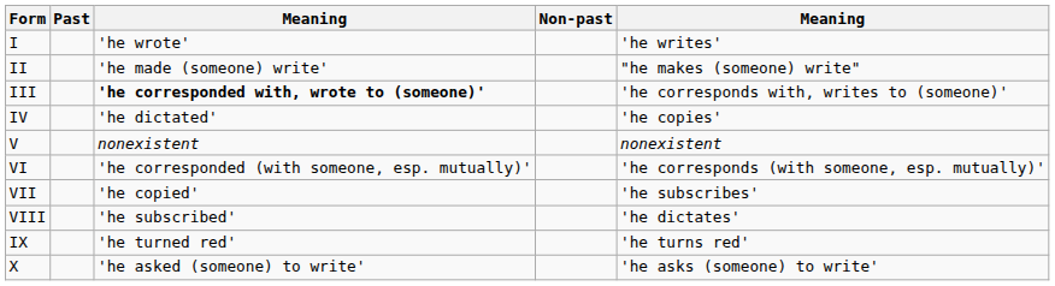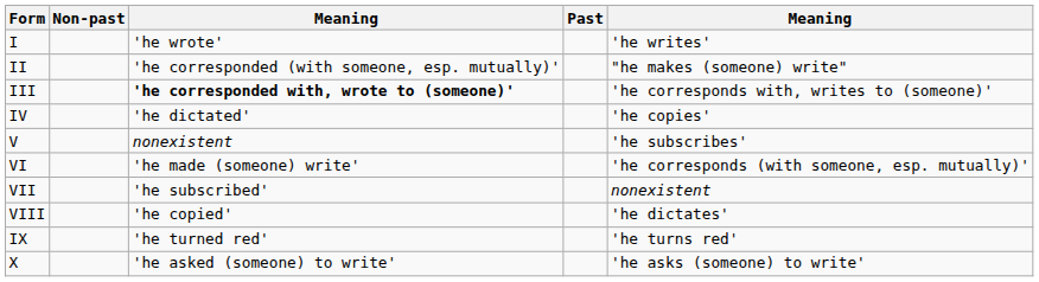 <table class="wikitable">
 <tr>
 <th>Form</th>
+<th>Non-past</th>
+<th>Meaning</th>
 <th>Past</th>
-<th>Meaning</th>
-<th>Non-past</th>
 <th>Meaning</th>
 </tr>
 <tr>
 <td>I</td>
 <td><em></em></td>
 <td>'he wrote'</td>
 <td><em></em></td>
 <td>'he writes'</td>
 </tr>
 <tr>
 <td>II</td>
 <td><em></em></td>
-<td>'he made (someone) write'</td>
+<td>'he corresponded (with someone, esp. mutually)'</td>
 <td><em></em></td>
 <td>"he makes (someone) write"</td>
 </tr>
 <tr>
 <td>III</td>
 <td><em></em></td>
 <td><strong>'he corresponded with, wrote to (someone)'</strong></td>
 <td><em></em></td>
 <td>'he corresponds with, writes to (someone)'</td>
 </tr>
 <tr>
 <td>IV</td>
 <td><em></em></td>
 <td>'he dictated'</td>
 <td><em></em></td>
 <td>'he copies'</td>
 </tr>
 <tr>
 <td>V</td>
 <td><em></em></td>
 <td><em>nonexistent</em></td>
 <td><em></em></td>
-<td><em>nonexistent</em></td>
+<td>'he subscribes'</td>
 </tr>
 <tr>
 <td>VI</td>
 <td><em></em></td>
-<td>'he corresponded (with someone, esp. mutually)'</td>
+<td>'he made (someone) write'</td>
 <td><em></em></td>
 <td>'he corresponds (with someone, esp. mutually)'</td>
 </tr>
 <tr>
 <td>VII</td>
 <td><em></em></td>
-<td>'he copied'</td>
+<td>'he subscribed'</td>
 <td><em></em></td>
-<td>'he subscribes'</td>
+<td><em>nonexistent</em></td>
 </tr>
 <tr>
 <td>VIII</td>
 <td><em></em></td>
-<td>'he subscribed'</td>
+<td>'he copied'</td>
 <td><em></em></td>
 <td>'he dictates'</td>
 </tr>
 <tr>
 <td>IX</td>
 <td><em></em></td>
 <td>'he turned red'</td>
 <td><em></em></td>
 <td>'he turns red'</td>
 </tr>
 <tr>
 <td>X</td>
 <td><em></em></td>
 <td>'he asked (someone) to write'</td>
 <td><em></em></td>
 <td>'he asks (someone) to write'</td>
 </tr>
 </table>
